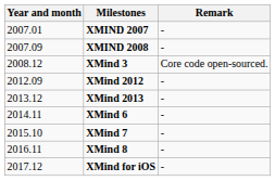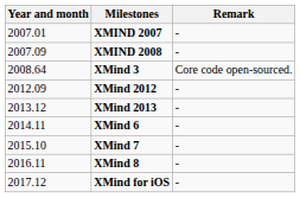 <table class="wikitable">
 <tr>
 <th>Year and month</th>
 <th>Milestones</th>
 <th>Remark</th>
 </tr>
 <tr>
 <td>2007.01</td>
 <td><strong>XMIND 2007</strong></td>
 <td>-</td>
 </tr>
 <tr>
 <td>2007.09</td>
 <td><strong>XMIND 2008</strong></td>
 <td>-</td>
 </tr>
 <tr>
-<td>2008.12</td>
+<td>2008.64</td>
 <td><strong>XMind 3</strong></td>
 <td>Core code open-sourced.</td>
 </tr>
 <tr>
 <td>2012.09</td>
 <td><strong>XMind 2012</strong></td>
 <td>-</td>
 </tr>
 <tr>
 <td>2013.12</td>
 <td><strong>XMind 2013</strong></td>
 <td>-</td>
 </tr>
 <tr>
 <td>2014.11</td>
 <td><strong>XMind 6</strong></td>
 <td>-</td>
 </tr>
 <tr>
 <td>2015.10</td>
 <td><strong>XMind 7</strong></td>
 <td>-</td>
 </tr>
 <tr>
 <td>2016.11</td>
 <td><strong>XMind 8</strong></td>
 <td>-</td>
 </tr>
 <tr>
 <td>2017.12</td>
 <td><strong>XMind for iOS</strong></td>
 <td>-</td>
 </tr>
 </table>
